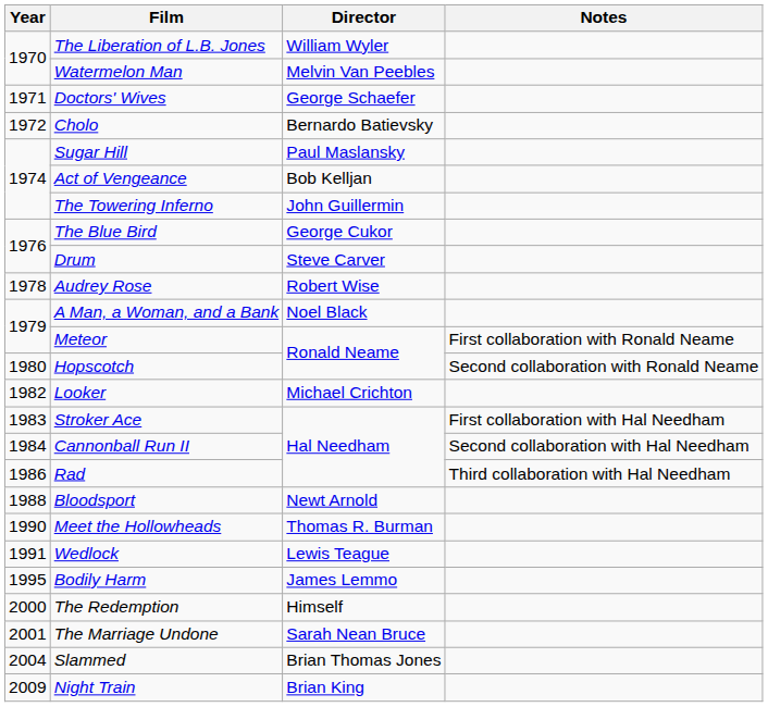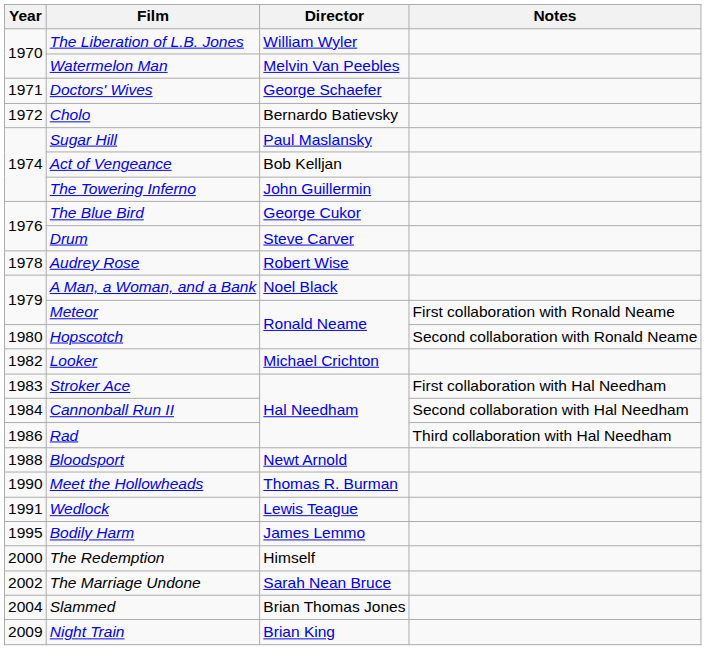 <table class="wikitable">
 <tr>
 <th>Year</th>
 <th>Film</th>
 <th>Director</th>
 <th>Notes</th>
 </tr>
 <tr>
 <td rowspan=2>1970</td>
 <td><em><a href='#'>The Liberation of L.B. Jones</a></em></td>
 <td><a href='#'>William Wyler</a></td>
 <td></td>
 </tr>
 <tr>
 <td><em><a href='#'>Watermelon Man</a></em></td>
 <td><a href='#'>Melvin Van Peebles</a></td>
 <td></td>
 </tr>
 <tr>
 <td>1971</td>
 <td><em><a href='#'>Doctors' Wives</a></em></td>
 <td><a href='#'>George Schaefer</a></td>
 <td></td>
 </tr>
 <tr>
 <td>1972</td>
 <td><em><a href='#'>Cholo</a></em></td>
 <td>Bernardo Batievsky</td>
 <td></td>
 </tr>
 <tr>
 <td rowspan=3>1974</td>
 <td><em><a href='#'>Sugar Hill</a></em></td>
 <td><a href='#'>Paul Maslansky</a></td>
 <td></td>
 </tr>
 <tr>
 <td><em><a href='#'>Act of Vengeance</a></em></td>
 <td>Bob Kelljan</td>
 <td></td>
 </tr>
 <tr>
 <td><em><a href='#'>The Towering Inferno</a></em></td>
 <td><a href='#'>John Guillermin</a></td>
 <td></td>
 </tr>
 <tr>
 <td rowspan=2>1976</td>
 <td><em><a href='#'>The Blue Bird</a></em></td>
 <td><a href='#'>George Cukor</a></td>
 <td><small></small></td>
 </tr>
 <tr>
 <td><em><a href='#'>Drum</a></em></td>
 <td><a href='#'>Steve Carver</a></td>
 <td></td>
 </tr>
 <tr>
 <td>1978</td>
 <td><em><a href='#'>Audrey Rose</a></em></td>
 <td><a href='#'>Robert Wise</a></td>
 <td></td>
 </tr>
 <tr>
 <td rowspan=2>1979</td>
 <td><em><a href='#'>A Man, a Woman, and a Bank</a></em></td>
 <td><a href='#'>Noel Black</a></td>
 <td></td>
 </tr>
 <tr>
 <td><em><a href='#'>Meteor</a></em></td>
 <td rowspan=2><a href='#'>Ronald Neame</a></td>
 <td>First collaboration with Ronald Neame</td>
 </tr>
 <tr>
 <td>1980</td>
 <td><em><a href='#'>Hopscotch</a></em></td>
 <td>Second collaboration with Ronald Neame</td>
 </tr>
 <tr>
 <td>1982</td>
 <td><em><a href='#'>Looker</a></em></td>
 <td><a href='#'>Michael Crichton</a></td>
 <td></td>
 </tr>
 <tr>
 <td>1983</td>
 <td><em><a href='#'>Stroker Ace</a></em></td>
 <td rowspan=3><a href='#'>Hal Needham</a></td>
 <td>First collaboration with Hal Needham</td>
 </tr>
 <tr>
 <td>1984</td>
 <td><em><a href='#'>Cannonball Run II</a></em></td>
 <td>Second collaboration with Hal Needham</td>
 </tr>
 <tr>
 <td>1986</td>
 <td><em><a href='#'>Rad</a></em></td>
 <td>Third collaboration with Hal Needham</td>
 </tr>
 <tr>
 <td>1988</td>
 <td><em><a href='#'>Bloodsport</a></em></td>
 <td><a href='#'>Newt Arnold</a></td>
 <td></td>
 </tr>
 <tr>
 <td>1990</td>
 <td><em><a href='#'>Meet the Hollowheads</a></em></td>
 <td><a href='#'>Thomas R. Burman</a></td>
 <td></td>
 </tr>
 <tr>
 <td>1991</td>
 <td><em><a href='#'>Wedlock</a></em></td>
 <td><a href='#'>Lewis Teague</a></td>
 <td></td>
 </tr>
 <tr>
 <td>1995</td>
 <td><em><a href='#'>Bodily Harm</a></em></td>
 <td><a href='#'>James Lemmo</a></td>
 <td></td>
 </tr>
 <tr>
 <td>2000</td>
 <td><em>The Redemption</em></td>
 <td>Himself</td>
 <td></td>
 </tr>
 <tr>
-<td>2001</td>
+<td>2002</td>
 <td><em>The Marriage Undone</em></td>
 <td><a href='#'>Sarah Nean Bruce</a></td>
 <td></td>
 </tr>
 <tr>
 <td>2004</td>
 <td><em>Slammed</em></td>
 <td>Brian Thomas Jones</td>
 <td></td>
 </tr>
 <tr>
 <td>2009</td>
 <td><em><a href='#'>Night Train</a></em></td>
 <td><a href='#'>Brian King</a></td>
 <td></td>
 </tr>
 </table>
